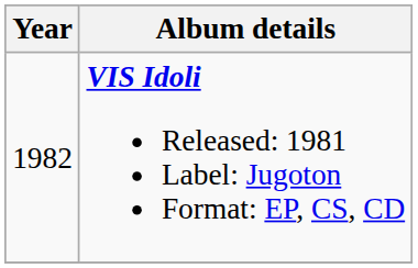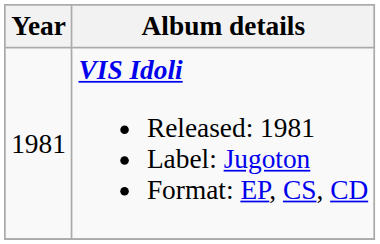 <table class ="wikitable">
 <tr>
 <th>Year</th>
 <th>Album details</th>
 </tr>
 <tr>
-<td align="center" rowspan="1">1982</td>
+<td align="center" rowspan="1">1981</td>
 <td><strong><em><a href='#'>VIS Idoli</a></em></strong><br><ul><li>Released: 1981</li><li>Label: <a href='#'>Jugoton</a></li><li>Format: <a href='#'>EP</a>, <a href='#'>CS</a>, <a href='#'>CD</a></li></ul></td>
 </tr>
 <tr>
 </tr>
 </table>
